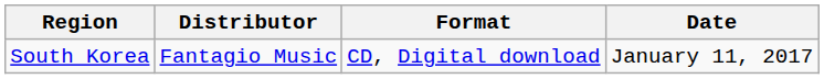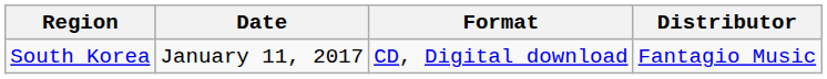 <table class="wikitable">
 <tr>
 <th>Region</th>
+<th>Date</th>
+<th>Format</th>
 <th>Distributor</th>
-<th>Format</th>
-<th>Date</th>
 </tr>
 <tr>
 <td><a href='#'>South Korea</a></td>
+<td>January 11, 2017</td>
+<td><a href='#'>CD</a>, <a href='#'>Digital download</a></td>
 <td><a href='#'>Fantagio Music</a></td>
-<td><a href='#'>CD</a>, <a href='#'>Digital download</a></td>
-<td>January 11, 2017</td>
 </tr>
 </table>
